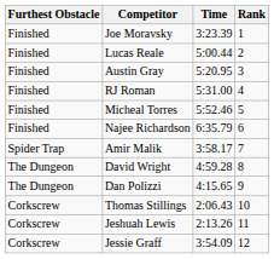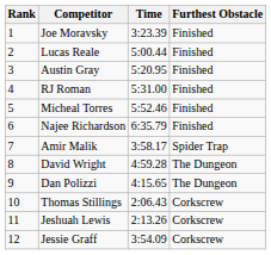 <table class="wikitable sortable mw-collapsible">
 <tr>
-<th>Furthest Obstacle</th>
+<th>Rank</th>
 <th>Competitor</th>
 <th>Time</th>
-<th>Rank</th>
+<th>Furthest Obstacle</th>
 </tr>
 <tr>
-<td>Finished</td>
+<td>1</td>
 <td>Joe Moravsky</td>
 <td>3:23.39</td>
-<td>1</td>
+<td>Finished</td>
 </tr>
 <tr>
-<td>Finished</td>
+<td>2</td>
 <td>Lucas Reale</td>
 <td>5:00.44</td>
-<td>2</td>
+<td>Finished</td>
 </tr>
 <tr>
-<td>Finished</td>
+<td>3</td>
 <td>Austin Gray</td>
 <td>5:20.95</td>
-<td>3</td>
+<td>Finished</td>
 </tr>
 <tr>
-<td>Finished</td>
+<td>4</td>
 <td>RJ Roman</td>
 <td>5:31.00</td>
-<td>4</td>
+<td>Finished</td>
 </tr>
 <tr>
-<td>Finished</td>
+<td>5</td>
 <td>Micheal Torres</td>
 <td>5:52.46</td>
-<td>5</td>
+<td>Finished</td>
 </tr>
 <tr>
-<td>Finished</td>
+<td>6</td>
 <td>Najee Richardson</td>
 <td>6:35.79</td>
-<td>6</td>
+<td>Finished</td>
 </tr>
 <tr>
-<td>Spider Trap</td>
+<td>7</td>
 <td>Amir Malik</td>
 <td>3:58.17</td>
-<td>7</td>
+<td>Spider Trap</td>
 </tr>
 <tr>
-<td>The Dungeon</td>
+<td>8</td>
 <td>David Wright</td>
 <td>4:59.28</td>
-<td>8</td>
+<td>The Dungeon</td>
 </tr>
 <tr>
-<td>The Dungeon</td>
+<td>9</td>
 <td>Dan Polizzi</td>
 <td>4:15.65</td>
-<td>9</td>
+<td>The Dungeon</td>
 </tr>
 <tr>
-<td>Corkscrew</td>
+<td>10</td>
 <td>Thomas Stillings</td>
 <td>2:06.43</td>
-<td>10</td>
+<td>Corkscrew</td>
 </tr>
 <tr>
-<td>Corkscrew</td>
+<td>11</td>
 <td>Jeshuah Lewis</td>
 <td>2:13.26</td>
-<td>11</td>
+<td>Corkscrew</td>
 </tr>
 <tr>
-<td>Corkscrew</td>
+<td>12</td>
 <td>Jessie Graff</td>
 <td>3:54.09</td>
-<td>12</td>
+<td>Corkscrew</td>
 </tr>
 </table>
